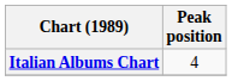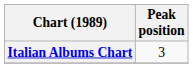 <table class="wikitable sortable plainrowheaders">
 <tr>
 <th align="left">Chart (1989)</th>
 <th align="center">Peak<br>position</th>
 </tr>
 <tr>
 <th scope="row"><a href='#'>Italian Albums Chart</a></th>
-<td align="center">4</td>
+<td align="center">3</td>
 </tr>
 <tr>
 </tr>
 </table>
